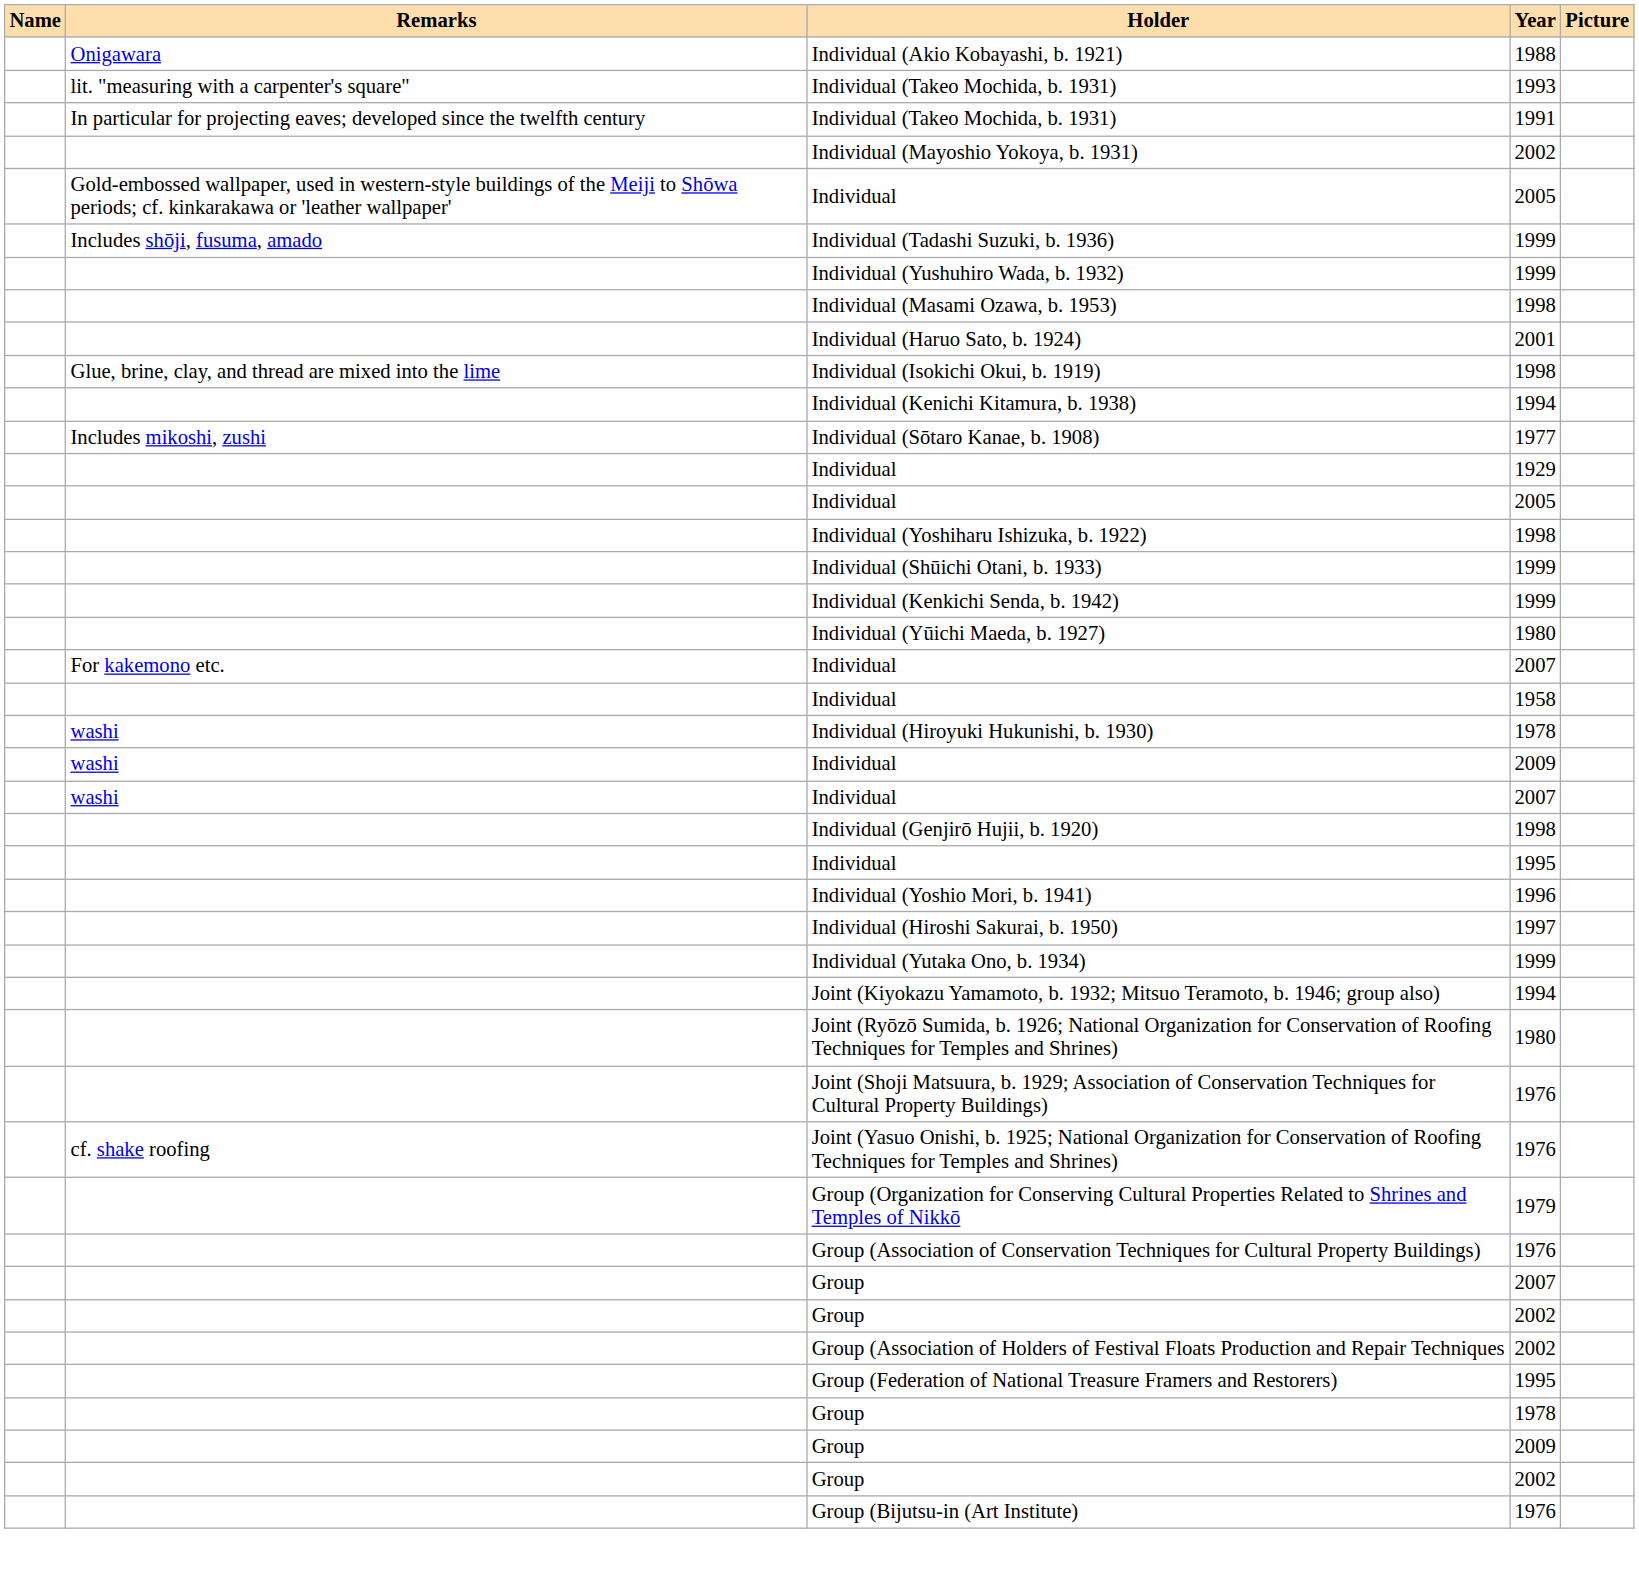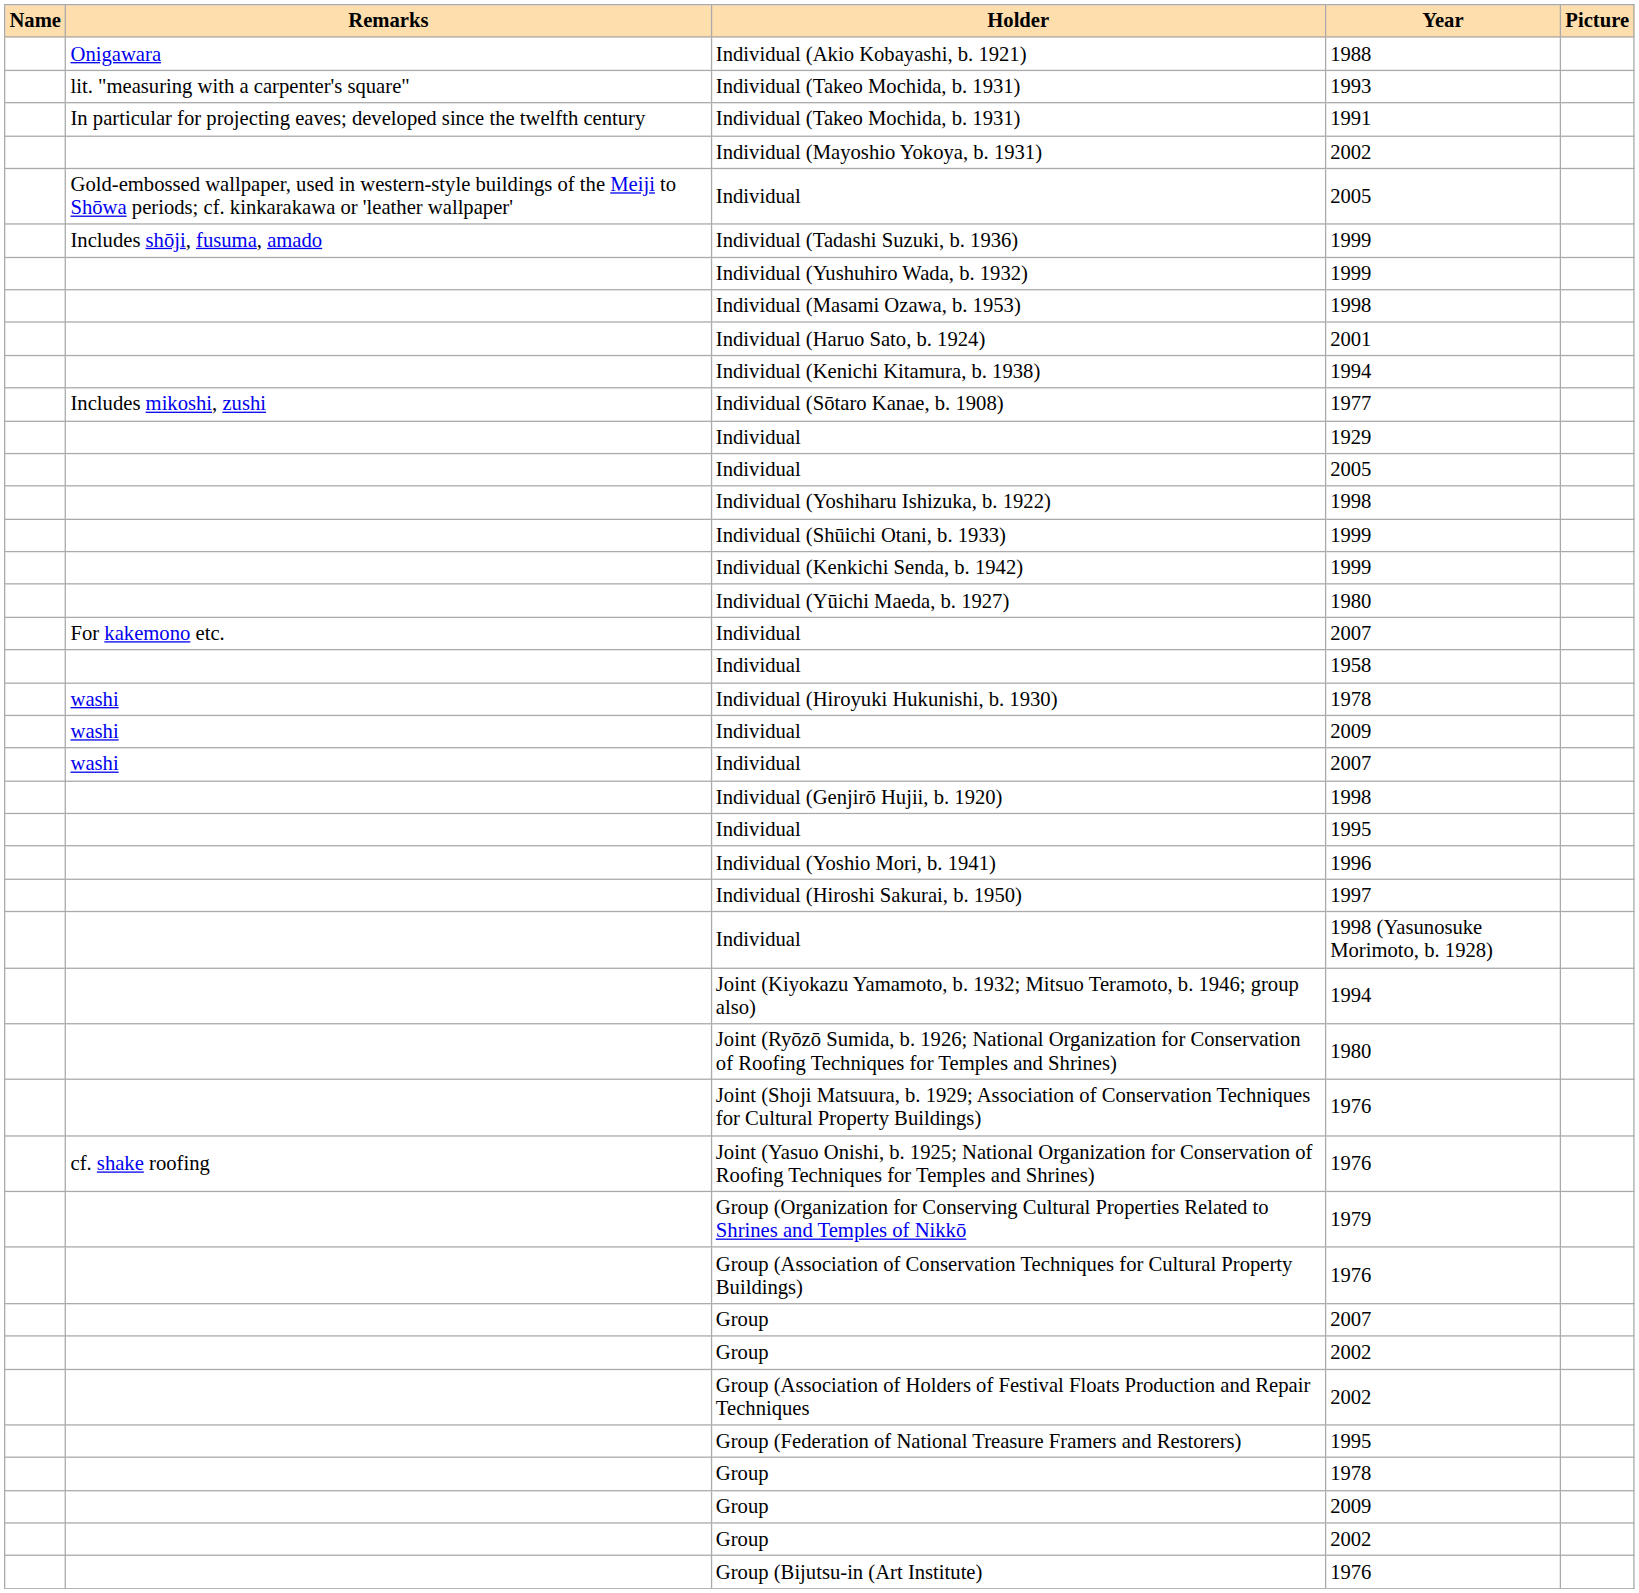 <table class="wikitable sortable"  width="100%" style="background:#ffffff;">
 <tr>
 <th align="left" style="background:#ffdead;">Name</th>
 <th align="left" style="background:#ffdead;"  class="unsortable">Remarks</th>
 <th style="background:#ffdead;">Holder</th>
 <th align="left" style="background:#ffdead;">Year</th>
 <th align="left" style="background:#ffdead;" class="unsortable">Picture</th>
 </tr>
 <tr>
 <td></td>
 <td><a href='#'>Onigawara</a></td>
 <td>Individual (Akio Kobayashi, b. 1921)</td>
 <td>1988</td>
 <td></td>
 </tr>
 <tr>
 <td></td>
 <td>lit. "measuring with a carpenter's square"</td>
 <td>Individual (Takeo Mochida, b. 1931)</td>
 <td>1993</td>
 <td></td>
 </tr>
 <tr>
 <td></td>
 <td>In particular for projecting eaves; developed since the twelfth century</td>
 <td>Individual (Takeo Mochida, b. 1931)</td>
 <td>1991</td>
 <td></td>
 </tr>
 <tr>
 <td></td>
 <td></td>
 <td>Individual (Mayoshio Yokoya, b. 1931)</td>
 <td>2002</td>
 <td></td>
 </tr>
 <tr>
 <td></td>
 <td>Gold-embossed wallpaper, used in western-style buildings of the <a href='#'>Meiji</a> to <a href='#'>Shōwa</a> periods; cf. kinkarakawa or 'leather wallpaper'</td>
 <td>Individual</td>
 <td>2005</td>
 <td></td>
 </tr>
 <tr>
 <td></td>
 <td>Includes <a href='#'>shōji</a>, <a href='#'>fusuma</a>, <a href='#'>amado</a></td>
 <td>Individual (Tadashi Suzuki, b. 1936)</td>
 <td>1999</td>
 <td></td>
 </tr>
 <tr>
 <td></td>
 <td></td>
 <td>Individual (Yushuhiro Wada, b. 1932)</td>
 <td>1999</td>
 <td></td>
 </tr>
 <tr>
 <td></td>
 <td></td>
 <td>Individual (Masami Ozawa, b. 1953)</td>
 <td>1998</td>
 <td></td>
 </tr>
 <tr>
 <td></td>
 <td></td>
 <td>Individual (Haruo Sato, b. 1924)</td>
 <td>2001</td>
-<td></td>
-</tr>
-<tr>
-<td></td>
-<td>Glue, brine, clay, and thread are mixed into the <a href='#'>lime</a></td>
-<td>Individual (Isokichi Okui, b. 1919)</td>
-<td>1998</td>
 <td></td>
 </tr>
 <tr>
 <td></td>
 <td></td>
 <td>Individual (Kenichi Kitamura, b. 1938)</td>
 <td>1994</td>
 <td></td>
 </tr>
 <tr>
 <td></td>
 <td>Includes <a href='#'>mikoshi</a>, <a href='#'>zushi</a></td>
 <td>Individual (Sōtaro Kanae, b. 1908)</td>
 <td>1977</td>
 <td></td>
 </tr>
 <tr>
 <td></td>
 <td></td>
 <td>Individual</td>
 <td>1929</td>
 <td></td>
 </tr>
 <tr>
 <td></td>
 <td></td>
 <td>Individual</td>
 <td>2005</td>
 <td></td>
 </tr>
 <tr>
 <td></td>
 <td></td>
 <td>Individual (Yoshiharu Ishizuka, b. 1922)</td>
 <td>1998</td>
 <td></td>
 </tr>
 <tr>
 <td></td>
 <td></td>
 <td>Individual (Shūichi Otani, b. 1933)</td>
 <td>1999</td>
 <td></td>
 </tr>
 <tr>
 <td></td>
 <td></td>
 <td>Individual (Kenkichi Senda, b. 1942)</td>
 <td>1999</td>
 <td></td>
 </tr>
 <tr>
 <td></td>
 <td></td>
 <td>Individual (Yūichi Maeda, b. 1927)</td>
 <td>1980</td>
 <td></td>
 </tr>
 <tr>
 <td></td>
 <td>For <a href='#'>kakemono</a> etc.</td>
 <td>Individual</td>
 <td>2007</td>
 <td></td>
 </tr>
 <tr>
 <td></td>
 <td></td>
 <td>Individual</td>
 <td>1958</td>
 <td></td>
 </tr>
 <tr>
 <td></td>
 <td><a href='#'>washi</a></td>
 <td>Individual (Hiroyuki Hukunishi, b. 1930)</td>
 <td>1978</td>
 <td></td>
 </tr>
 <tr>
 <td></td>
 <td><a href='#'>washi</a></td>
 <td>Individual</td>
 <td>2009</td>
 <td></td>
 </tr>
 <tr>
 <td></td>
 <td><a href='#'>washi</a></td>
 <td>Individual</td>
 <td>2007</td>
 <td></td>
 </tr>
 <tr>
 <td></td>
 <td></td>
 <td>Individual (Genjirō Hujii, b. 1920)</td>
 <td>1998</td>
 <td></td>
 </tr>
 <tr>
 <td></td>
 <td></td>
 <td>Individual</td>
 <td>1995</td>
 <td></td>
 </tr>
 <tr>
 <td></td>
 <td></td>
 <td>Individual (Yoshio Mori, b. 1941)</td>
 <td>1996</td>
 <td></td>
 </tr>
 <tr>
 <td></td>
 <td></td>
 <td>Individual (Hiroshi Sakurai, b. 1950)</td>
 <td>1997</td>
 <td></td>
 </tr>
 <tr>
 <td></td>
 <td></td>
-<td>Individual (Yutaka Ono, b. 1934)</td>
-<td>1999</td>
+<td>Individual</td>
+<td>1998 (Yasunosuke Morimoto, b. 1928)</td>
 <td></td>
 </tr>
 <tr>
 <td></td>
 <td></td>
 <td>Joint (Kiyokazu Yamamoto, b. 1932; Mitsuo Teramoto, b. 1946; group also)</td>
 <td>1994</td>
 <td></td>
 </tr>
 <tr>
 <td></td>
 <td></td>
 <td>Joint (Ryōzō Sumida, b. 1926; National Organization for Conservation of Roofing Techniques for Temples and Shrines)</td>
 <td>1980</td>
 <td></td>
 </tr>
 <tr>
 <td></td>
 <td></td>
 <td>Joint (Shoji Matsuura, b. 1929; Association of Conservation Techniques for Cultural Property Buildings)</td>
 <td>1976</td>
 <td></td>
 </tr>
 <tr>
 <td></td>
 <td>cf. <a href='#'>shake</a> roofing</td>
 <td>Joint (Yasuo Onishi, b. 1925; National Organization for Conservation of Roofing Techniques for Temples and Shrines)</td>
 <td>1976</td>
 <td></td>
 </tr>
 <tr>
 <td></td>
 <td></td>
 <td>Group (Organization for Conserving Cultural Properties Related to <a href='#'>Shrines and Temples of Nikkō</a></td>
 <td>1979</td>
 <td></td>
 </tr>
 <tr>
 <td></td>
 <td></td>
 <td>Group (Association of Conservation Techniques for Cultural Property Buildings)</td>
 <td>1976</td>
 <td></td>
 </tr>
 <tr>
 <td></td>
 <td></td>
 <td>Group</td>
 <td>2007</td>
 <td></td>
 </tr>
 <tr>
 <td></td>
 <td></td>
 <td>Group</td>
 <td>2002</td>
 <td></td>
 </tr>
 <tr>
 <td></td>
 <td></td>
 <td>Group (Association of Holders of Festival Floats Production and Repair Techniques</td>
 <td>2002</td>
 <td></td>
 </tr>
 <tr>
 <td></td>
 <td></td>
 <td>Group (Federation of National Treasure Framers and Restorers)</td>
 <td>1995</td>
 <td></td>
 </tr>
 <tr>
 <td></td>
 <td></td>
 <td>Group</td>
 <td>1978</td>
 <td></td>
 </tr>
 <tr>
 <td></td>
 <td></td>
 <td>Group</td>
 <td>2009</td>
 <td></td>
 </tr>
 <tr>
 <td></td>
 <td></td>
 <td>Group</td>
 <td>2002</td>
 <td></td>
 </tr>
 <tr>
 <td></td>
 <td></td>
 <td>Group (Bijutsu-in (Art Institute)</td>
 <td>1976</td>
 <td></td>
 </tr>
 </table>
